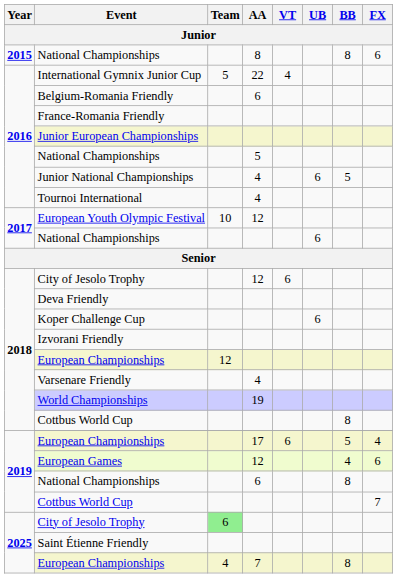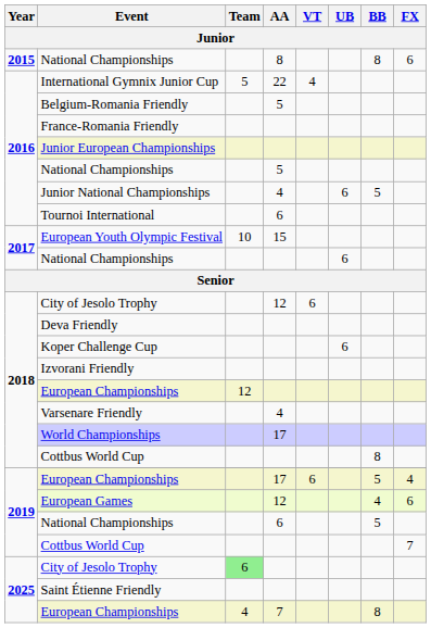 <table class="wikitable" style="text-align:center; font-size:95%;">
 <tr>
 <th align=center>Year</th>
 <th align=center>Event</th>
 <th style="width:30px;">Team</th>
 <th style="width:30px;">AA</th>
 <th style="width:30px;"><a href='#'>VT</a></th>
 <th style="width:30px;"><a href='#'>UB</a></th>
 <th style="width:30px;"><a href='#'>BB</a></th>
 <th style="width:30px;"><a href='#'>FX</a></th>
 </tr>
 <tr>
 <th colspan="8"><strong>Junior</strong></th>
 </tr>
 <tr>
 <td rowspan="1"><strong><a href='#'>2015</a></strong></td>
 <td align=left>National Championships</td>
 <td></td>
 <td>8</td>
 <td></td>
 <td></td>
 <td>8</td>
 <td>6</td>
 </tr>
 <tr>
 <td rowspan="7"><strong><a href='#'>2016</a></strong></td>
 <td align=left>International Gymnix Junior Cup</td>
 <td>5</td>
 <td>22</td>
 <td>4</td>
 <td></td>
 <td></td>
 <td></td>
 </tr>
 <tr>
 <td align=left>Belgium-Romania Friendly</td>
 <td></td>
-<td>6</td>
+<td>5</td>
 <td></td>
 <td></td>
 <td></td>
 <td></td>
 </tr>
 <tr>
 <td align=left>France-Romania Friendly</td>
 <td></td>
 <td></td>
 <td></td>
 <td></td>
 <td></td>
 <td></td>
 </tr>
 <tr bgcolor=F5F6CE>
 <td align=left><a href='#'>Junior European Championships</a></td>
 <td></td>
 <td></td>
 <td></td>
 <td></td>
 <td></td>
 <td></td>
 </tr>
 <tr>
 <td align=left>National Championships</td>
 <td></td>
 <td>5</td>
 <td></td>
 <td></td>
 <td></td>
 <td></td>
 </tr>
 <tr>
 <td align=left>Junior National Championships</td>
 <td></td>
 <td>4</td>
 <td></td>
 <td>6</td>
 <td>5</td>
 <td></td>
 </tr>
 <tr>
 <td align=left>Tournoi International</td>
 <td></td>
-<td>4</td>
+<td>6</td>
 <td></td>
 <td></td>
 <td></td>
 <td></td>
 </tr>
 <tr>
 <td rowspan="2"><strong><a href='#'>2017</a></strong></td>
 <td align=left><a href='#'>European Youth Olympic Festival</a></td>
 <td>10</td>
-<td>12</td>
+<td>15</td>
 <td></td>
 <td></td>
 <td></td>
 <td></td>
 </tr>
 <tr>
 <td align=left>National Championships</td>
 <td></td>
 <td></td>
 <td></td>
 <td>6</td>
 <td></td>
 <td></td>
 </tr>
 <tr>
 <th colspan="8"><strong>Senior</strong></th>
 </tr>
 <tr>
 <td rowspan="8"><strong>2018</strong></td>
 <td align=left>City of Jesolo Trophy</td>
 <td></td>
 <td>12</td>
 <td>6</td>
 <td></td>
 <td></td>
 <td></td>
 </tr>
 <tr>
 <td align=left>Deva Friendly</td>
 <td></td>
 <td></td>
 <td></td>
 <td></td>
 <td></td>
 <td></td>
 </tr>
 <tr>
 <td align=left>Koper Challenge Cup</td>
 <td></td>
 <td></td>
 <td></td>
 <td>6</td>
 <td></td>
 <td></td>
 </tr>
 <tr>
 <td align=left>Izvorani Friendly</td>
 <td></td>
 <td></td>
 <td></td>
 <td></td>
 <td></td>
 <td></td>
 </tr>
 <tr bgcolor=#F5F6CE>
 <td align=left><a href='#'>European Championships</a></td>
 <td>12</td>
 <td></td>
 <td></td>
 <td></td>
 <td></td>
 <td></td>
 </tr>
 <tr>
 <td align=left>Varsenare Friendly</td>
 <td></td>
 <td>4</td>
 <td></td>
 <td></td>
 <td></td>
 <td></td>
 </tr>
 <tr bgcolor=#CCCCFF>
 <td align=left><a href='#'>World Championships</a></td>
 <td></td>
-<td>19</td>
+<td>17</td>
 <td></td>
 <td></td>
 <td></td>
 <td></td>
 </tr>
 <tr>
 <td align=left>Cottbus World Cup</td>
 <td></td>
 <td></td>
 <td></td>
 <td></td>
 <td>8</td>
 <td></td>
 </tr>
 <tr>
 <td rowspan="5"><strong><a href='#'>2019</a></strong></td>
 </tr>
 <tr bgcolor=#F5F6CE>
 <td align=left><a href='#'>European Championships</a></td>
 <td></td>
 <td>17</td>
 <td>6</td>
 <td></td>
 <td>5</td>
 <td>4</td>
 </tr>
 <tr bgcolor=#f0fccf>
 <td align=left><a href='#'>European Games</a></td>
 <td></td>
 <td>12</td>
 <td></td>
 <td></td>
 <td>4</td>
 <td>6</td>
 </tr>
 <tr>
 <td align=left>National Championships</td>
 <td></td>
 <td>6</td>
 <td></td>
 <td></td>
-<td>8</td>
+<td>5</td>
 <td></td>
 </tr>
 <tr>
 <td align=left><a href='#'>Cottbus World Cup</a></td>
 <td></td>
 <td></td>
 <td></td>
 <td></td>
 <td></td>
 <td>7</td>
 </tr>
 <tr>
 <td rowspan="3"><strong><a href='#'>2025</a></strong></td>
 <td align=left><a href='#'>City of Jesolo Trophy</a></td>
 <td style="background: lightgreen;">6</td>
 <td></td>
 <td></td>
 <td></td>
 <td></td>
 <td></td>
 </tr>
 <tr>
 <td align=left>Saint Étienne Friendly</td>
 <td></td>
 <td></td>
 <td></td>
 <td></td>
 <td></td>
 <td></td>
 </tr>
 <tr bgcolor=#F5F6CE>
 <td align=left><a href='#'>European Championships</a></td>
 <td>4</td>
 <td>7</td>
 <td></td>
 <td></td>
 <td>8</td>
 <td></td>
 </tr>
 </table>
